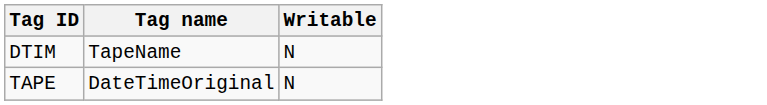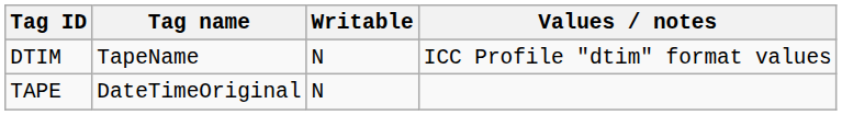 <table class="wikitable">
 <tr>
 <th>Tag ID</th>
 <th>Tag name</th>
 <th>Writable</th>
+<th>Values / notes</th>
 </tr>
 <tr>
 <td>DTIM</td>
 <td>TapeName</td>
 <td>N</td>
+<td>ICC Profile "dtim" format values</td>
 </tr>
 <tr>
 <td>TAPE</td>
 <td>DateTimeOriginal</td>
 <td>N</td>
+<td></td>
 </tr>
 </table>
